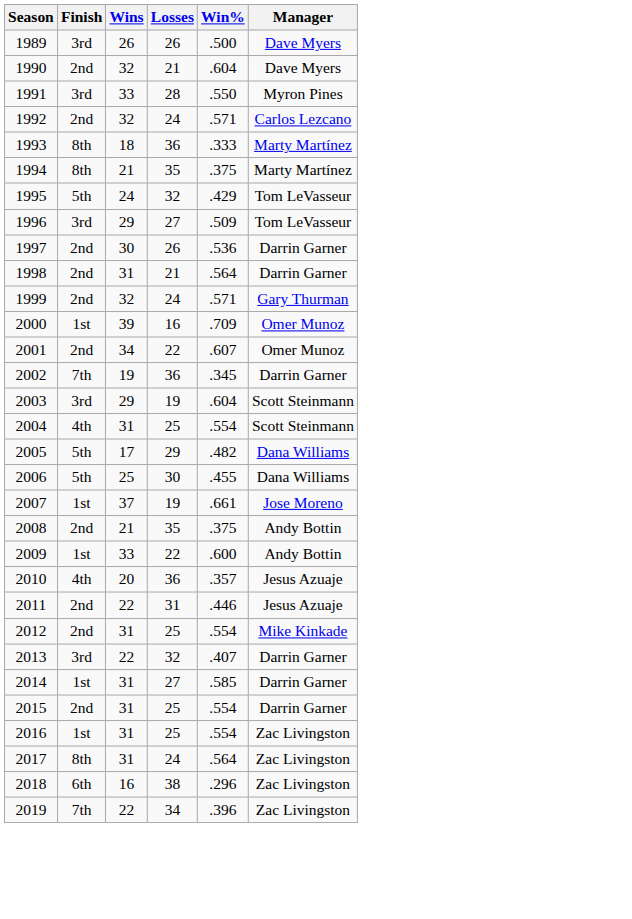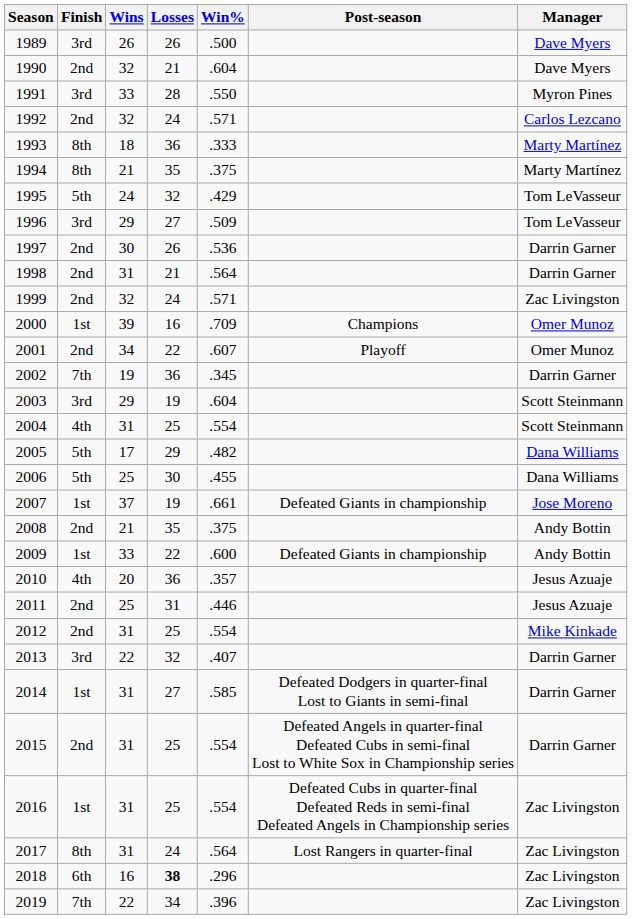 <table class="wikitable" style="text-align:center; font-size:95%">
 <tr>
 <th scope="col">Season</th>
 <th scope="col">Finish</th>
 <th scope="col"><a href='#'>Wins</a></th>
 <th scope="col"><a href='#'>Losses</a></th>
 <th scope="col"><a href='#'>Win%</a></th>
+<th scope="col">Post-season</th>
 <th scope="col">Manager</th>
 </tr>
 <tr>
 <td>1989</td>
 <td>3rd</td>
 <td>26</td>
 <td>26</td>
 <td>.500</td>
+<td></td>
 <td><a href='#'>Dave Myers</a></td>
 </tr>
 <tr>
 <td>1990</td>
 <td>2nd</td>
 <td>32</td>
 <td>21</td>
 <td>.604</td>
+<td></td>
 <td Dave Myers (baseball)>Dave Myers</td>
 </tr>
 <tr>
 <td>1991</td>
 <td>3rd</td>
 <td>33</td>
 <td>28</td>
 <td>.550</td>
+<td></td>
 <td>Myron Pines</td>
 </tr>
 <tr>
 <td>1992</td>
 <td>2nd</td>
 <td>32</td>
 <td>24</td>
 <td>.571</td>
+<td></td>
 <td><a href='#'>Carlos Lezcano</a></td>
 </tr>
 <tr>
 <td>1993</td>
 <td>8th</td>
 <td>18</td>
 <td>36</td>
 <td>.333</td>
+<td></td>
 <td><a href='#'>Marty Martínez</a></td>
 </tr>
 <tr>
 <td>1994</td>
 <td>8th</td>
 <td>21</td>
 <td>35</td>
 <td>.375</td>
+<td></td>
 <td>Marty Martínez</td>
 </tr>
 <tr>
 <td>1995</td>
 <td>5th</td>
 <td>24</td>
 <td>32</td>
 <td>.429</td>
+<td></td>
 <td>Tom LeVasseur</td>
 </tr>
 <tr>
 <td>1996</td>
 <td>3rd</td>
 <td>29</td>
 <td>27</td>
 <td>.509</td>
+<td></td>
 <td>Tom LeVasseur</td>
 </tr>
 <tr>
 <td>1997</td>
 <td>2nd</td>
 <td>30</td>
 <td>26</td>
 <td>.536</td>
+<td></td>
 <td>Darrin Garner</td>
 </tr>
 <tr>
 <td>1998</td>
 <td>2nd</td>
 <td>31</td>
 <td>21</td>
 <td>.564</td>
+<td></td>
 <td>Darrin Garner</td>
 </tr>
 <tr>
 <td>1999</td>
 <td>2nd</td>
 <td>32</td>
 <td>24</td>
 <td>.571</td>
-<td><a href='#'>Gary Thurman</a></td>
+<td></td>
+<td>Zac Livingston</td>
 </tr>
 <tr>
 <td>2000</td>
 <td>1st</td>
 <td>39</td>
 <td>16</td>
 <td>.709</td>
+<td>Champions</td>
 <td><a href='#'>Omer Munoz</a></td>
 </tr>
 <tr>
 <td>2001</td>
 <td>2nd</td>
 <td>34</td>
 <td>22</td>
 <td>.607</td>
+<td>Playoff</td>
 <td>Omer Munoz</td>
 </tr>
 <tr>
 <td>2002</td>
 <td>7th</td>
 <td>19</td>
 <td>36</td>
 <td>.345</td>
+<td></td>
 <td>Darrin Garner</td>
 </tr>
 <tr>
 <td>2003</td>
 <td>3rd</td>
 <td>29</td>
 <td>19</td>
 <td>.604</td>
+<td></td>
 <td>Scott Steinmann</td>
 </tr>
 <tr>
 <td>2004</td>
 <td>4th</td>
 <td>31</td>
 <td>25</td>
 <td>.554</td>
+<td></td>
 <td>Scott Steinmann</td>
 </tr>
 <tr>
 <td>2005</td>
 <td>5th</td>
 <td>17</td>
 <td>29</td>
 <td>.482</td>
+<td></td>
 <td><a href='#'>Dana Williams</a></td>
 </tr>
 <tr>
 <td>2006</td>
 <td>5th</td>
 <td>25</td>
 <td>30</td>
 <td>.455</td>
+<td></td>
 <td>Dana Williams</td>
 </tr>
 <tr>
 <td>2007</td>
 <td>1st</td>
 <td>37</td>
 <td>19</td>
 <td>.661</td>
+<td>Defeated Giants in championship</td>
 <td><a href='#'>Jose Moreno</a></td>
 </tr>
 <tr>
 <td>2008</td>
 <td>2nd</td>
 <td>21</td>
 <td>35</td>
 <td>.375</td>
+<td></td>
 <td>Andy Bottin</td>
 </tr>
 <tr>
 <td>2009</td>
 <td>1st</td>
 <td>33</td>
 <td>22</td>
 <td>.600</td>
+<td>Defeated Giants in championship</td>
 <td>Andy Bottin</td>
 </tr>
 <tr>
 <td>2010</td>
 <td>4th</td>
 <td>20</td>
 <td>36</td>
 <td>.357</td>
+<td></td>
 <td>Jesus Azuaje</td>
 </tr>
 <tr>
 <td>2011</td>
 <td>2nd</td>
-<td>22</td>
+<td>25</td>
 <td>31</td>
 <td>.446</td>
+<td></td>
 <td>Jesus Azuaje</td>
 </tr>
 <tr>
 <td>2012</td>
 <td>2nd</td>
 <td>31</td>
 <td>25</td>
 <td>.554</td>
+<td></td>
 <td><a href='#'>Mike Kinkade</a></td>
 </tr>
 <tr>
 <td>2013</td>
 <td>3rd</td>
 <td>22</td>
 <td>32</td>
 <td>.407</td>
+<td></td>
 <td>Darrin Garner</td>
 </tr>
 <tr>
 <td>2014</td>
 <td>1st</td>
 <td>31</td>
 <td>27</td>
 <td>.585</td>
+<td>Defeated Dodgers in quarter-final <br> Lost to Giants in semi-final</td>
 <td>Darrin Garner</td>
 </tr>
 <tr>
 <td>2015</td>
 <td>2nd</td>
 <td>31</td>
 <td>25</td>
 <td>.554</td>
+<td>Defeated Angels in quarter-final <br> Defeated Cubs in semi-final <br> Lost to White Sox in Championship series</td>
 <td>Darrin Garner</td>
 </tr>
 <tr>
 <td>2016</td>
 <td>1st</td>
 <td>31</td>
 <td>25</td>
 <td>.554</td>
+<td>Defeated Cubs in quarter-final <br> Defeated Reds in semi-final <br> Defeated Angels in Championship series</td>
 <td>Zac Livingston</td>
 </tr>
 <tr>
 <td>2017</td>
 <td>8th</td>
 <td>31</td>
 <td>24</td>
 <td>.564</td>
+<td>Lost Rangers in quarter-final</td>
 <td>Zac Livingston</td>
 </tr>
 <tr>
 <td>2018</td>
 <td>6th</td>
 <td>16</td>
-<td>38</td>
+<td><strong>38</strong></td>
 <td>.296</td>
+<td></td>
 <td>Zac Livingston</td>
 </tr>
 <tr>
 <td>2019</td>
 <td>7th</td>
 <td>22</td>
 <td>34</td>
 <td>.396</td>
+<td></td>
 <td>Zac Livingston</td>
 </tr>
 </table>
